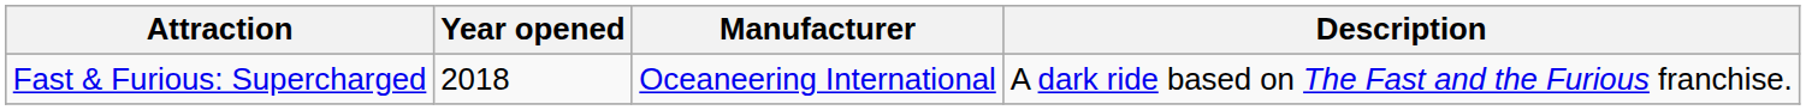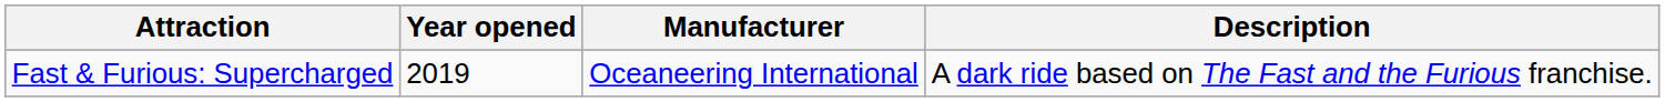 <table class="wikitable sortable">
 <tr>
 <th>Attraction</th>
 <th>Year opened</th>
 <th>Manufacturer</th>
 <th>Description</th>
 </tr>
 <tr>
 <td><a href='#'>Fast & Furious: Supercharged</a></td>
-<td>2018</td>
+<td>2019</td>
 <td><a href='#'>Oceaneering International</a></td>
 <td>A <a href='#'>dark ride</a> based on <em><a href='#'>The Fast and the Furious</a></em> franchise.</td>
 </tr>
 </table>
